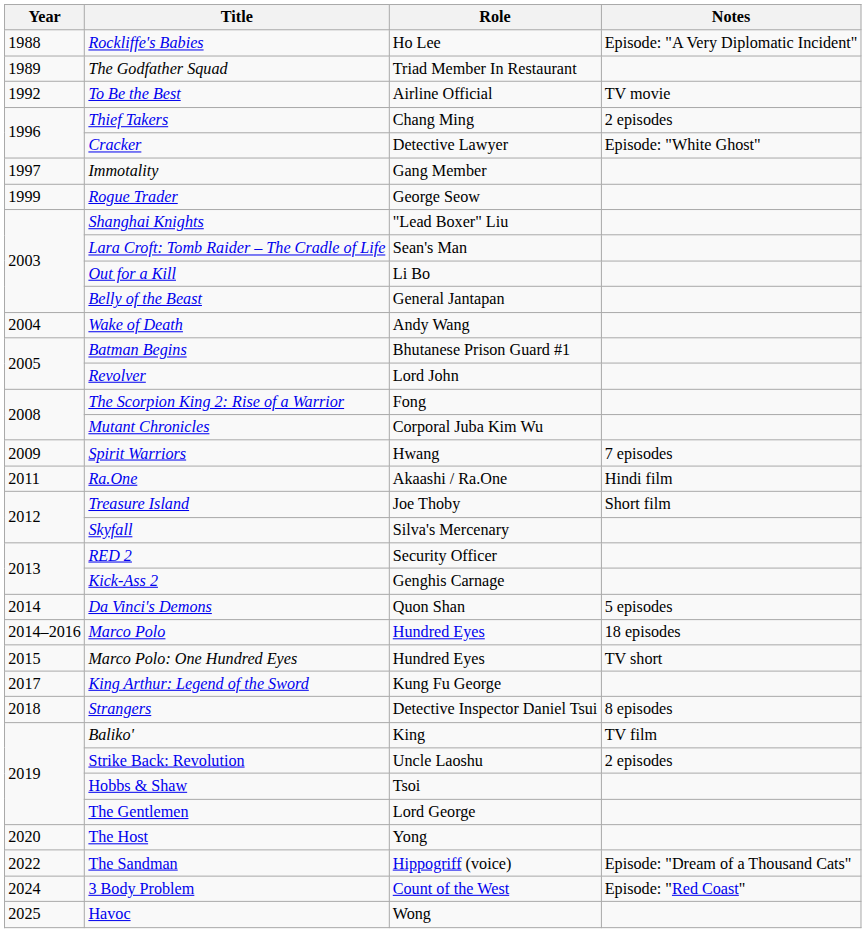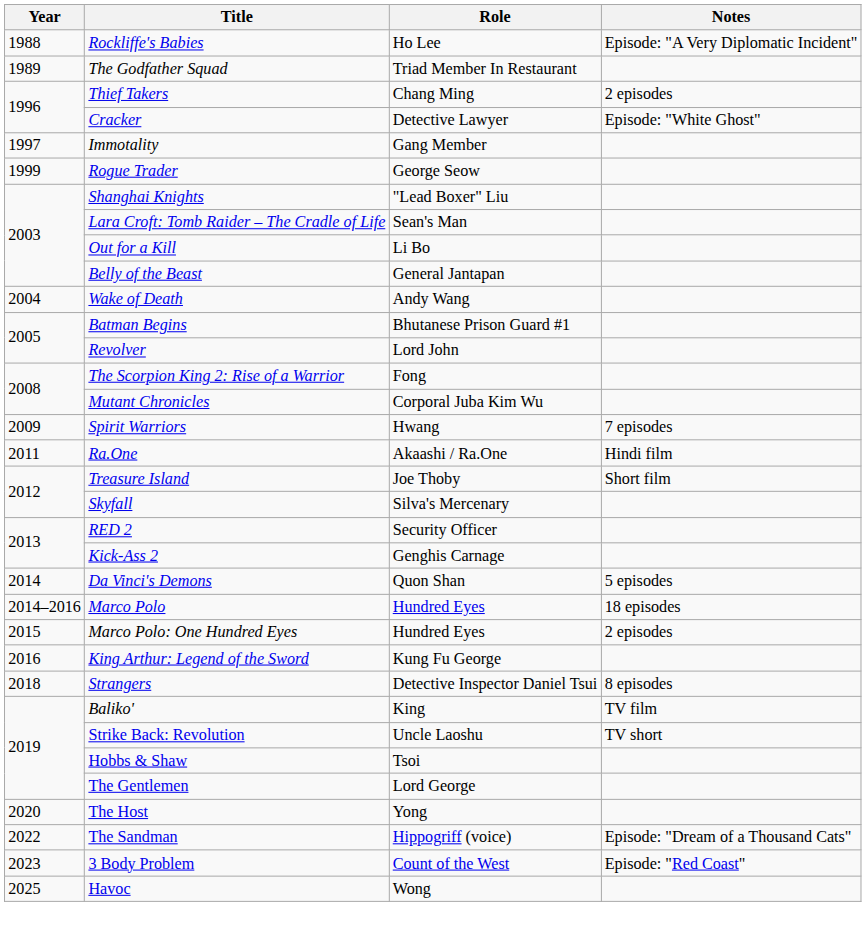 <table class="wikitable sortable">
 <tr>
 <th>Year</th>
 <th>Title</th>
 <th>Role</th>
 <th class="unsortable">Notes</th>
 </tr>
 <tr>
 <td>1988</td>
 <td><em><a href='#'>Rockliffe's Babies</a></em></td>
 <td>Ho Lee</td>
 <td>Episode: "A Very Diplomatic Incident"</td>
 </tr>
 <tr>
 <td>1989</td>
 <td><em>The Godfather Squad</em></td>
 <td>Triad Member In Restaurant</td>
 <td></td>
-</tr>
-<tr>
-<td>1992</td>
-<td><em><a href='#'>To Be the Best</a></em></td>
-<td>Airline Official</td>
-<td>TV movie</td>
 </tr>
 <tr>
 <td rowspan="2">1996</td>
 <td><em><a href='#'>Thief Takers</a></em></td>
 <td>Chang Ming</td>
 <td>2 episodes</td>
 </tr>
 <tr>
 <td><em><a href='#'>Cracker</a></em></td>
 <td>Detective Lawyer</td>
 <td>Episode: "White Ghost"</td>
 </tr>
 <tr>
 <td>1997</td>
 <td><em>Immotality</em></td>
 <td>Gang Member</td>
 <td></td>
 </tr>
 <tr>
 <td>1999</td>
 <td><em><a href='#'>Rogue Trader</a></em></td>
 <td>George Seow</td>
 <td></td>
 </tr>
 <tr>
 <td rowspan="4">2003</td>
 <td><em><a href='#'>Shanghai Knights</a></em></td>
 <td>"Lead Boxer" Liu</td>
 <td></td>
 </tr>
 <tr>
 <td><em><a href='#'>Lara Croft: Tomb Raider – The Cradle of Life</a></em></td>
 <td>Sean's Man</td>
 <td></td>
 </tr>
 <tr>
 <td><em><a href='#'>Out for a Kill</a></em></td>
 <td>Li Bo</td>
 <td></td>
 </tr>
 <tr>
 <td><em><a href='#'>Belly of the Beast</a></em></td>
 <td>General Jantapan</td>
 <td></td>
 </tr>
 <tr>
 <td>2004</td>
 <td><em><a href='#'>Wake of Death</a></em></td>
 <td>Andy Wang</td>
 <td></td>
 </tr>
 <tr>
 <td rowspan="2">2005</td>
 <td><em><a href='#'>Batman Begins</a></em></td>
 <td>Bhutanese Prison Guard #1</td>
 <td></td>
 </tr>
 <tr>
 <td><em><a href='#'>Revolver</a></em></td>
 <td>Lord John</td>
 <td></td>
 </tr>
 <tr>
 <td rowspan="2">2008</td>
 <td><em><a href='#'>The Scorpion King 2: Rise of a Warrior</a></em></td>
 <td>Fong</td>
 <td></td>
 </tr>
 <tr>
 <td><em><a href='#'>Mutant Chronicles</a></em></td>
 <td>Corporal Juba Kim Wu</td>
 <td></td>
 </tr>
 <tr>
 <td>2009</td>
 <td><em><a href='#'>Spirit Warriors</a></em></td>
 <td>Hwang</td>
 <td>7 episodes</td>
 </tr>
 <tr>
 <td>2011</td>
 <td><em><a href='#'>Ra.One</a></em></td>
 <td>Akaashi / Ra.One</td>
 <td>Hindi film</td>
 </tr>
 <tr>
 <td rowspan="2">2012</td>
 <td><em><a href='#'>Treasure Island</a></em></td>
 <td>Joe Thoby</td>
 <td>Short film</td>
 </tr>
 <tr>
 <td><em><a href='#'>Skyfall</a></em></td>
 <td>Silva's Mercenary</td>
 <td></td>
 </tr>
 <tr>
 <td rowspan="2">2013</td>
 <td><em><a href='#'>RED 2</a></em></td>
 <td>Security Officer</td>
 <td></td>
 </tr>
 <tr>
 <td><em><a href='#'>Kick-Ass 2</a></em></td>
 <td>Genghis Carnage</td>
 <td></td>
 </tr>
 <tr>
 <td>2014</td>
 <td><em><a href='#'>Da Vinci's Demons</a></em></td>
 <td>Quon Shan</td>
 <td>5 episodes</td>
 </tr>
 <tr>
 <td>2014–2016</td>
 <td><em><a href='#'>Marco Polo</a></em></td>
 <td><a href='#'>Hundred Eyes</a></td>
 <td>18 episodes</td>
 </tr>
 <tr>
 <td>2015</td>
 <td><em>Marco Polo: One Hundred Eyes</em></td>
 <td>Hundred Eyes</td>
-<td>TV short</td>
+<td>2 episodes</td>
 </tr>
 <tr>
-<td>2017</td>
+<td>2016</td>
 <td><em><a href='#'>King Arthur: Legend of the Sword</a></em></td>
 <td>Kung Fu George</td>
 <td></td>
 </tr>
 <tr>
 <td>2018</td>
 <td><em><a href='#'>Strangers</a></em></td>
 <td>Detective Inspector Daniel Tsui</td>
 <td>8 episodes</td>
 </tr>
 <tr>
 <td rowspan="4">2019</td>
 <td><em>Baliko'</td>
 <td>King</td>
 <td>TV film</td>
 </tr>
 <tr>
 <td></em><a href='#'>Strike Back: Revolution</a><em></td>
 <td>Uncle Laoshu</td>
-<td>2 episodes</td>
+<td>TV short</td>
 </tr>
 <tr>
 <td></em><a href='#'>Hobbs & Shaw</a><em></td>
 <td>Tsoi</td>
 <td></td>
 </tr>
 <tr>
 <td></em><a href='#'>The Gentlemen</a><em></td>
 <td>Lord George</td>
 <td></td>
 </tr>
 <tr>
 <td>2020</td>
 <td></em><a href='#'>The Host</a><em></td>
 <td>Yong</td>
 <td></td>
 </tr>
 <tr>
 <td>2022</td>
 <td></em><a href='#'>The Sandman</a><em></td>
 <td><a href='#'>Hippogriff</a> (voice)</td>
 <td>Episode: "Dream of a Thousand Cats"</td>
 </tr>
 <tr>
-<td>2024</td>
+<td>2023</td>
 <td></em><a href='#'>3 Body Problem</a><em></td>
 <td><a href='#'>Count of the West</a></td>
 <td>Episode: "<a href='#'>Red Coast</a>"</td>
 </tr>
 <tr>
 <td>2025</td>
 <td></em><a href='#'>Havoc</a><em></td>
 <td>Wong</td>
 <td></td>
 </tr>
 </table>
